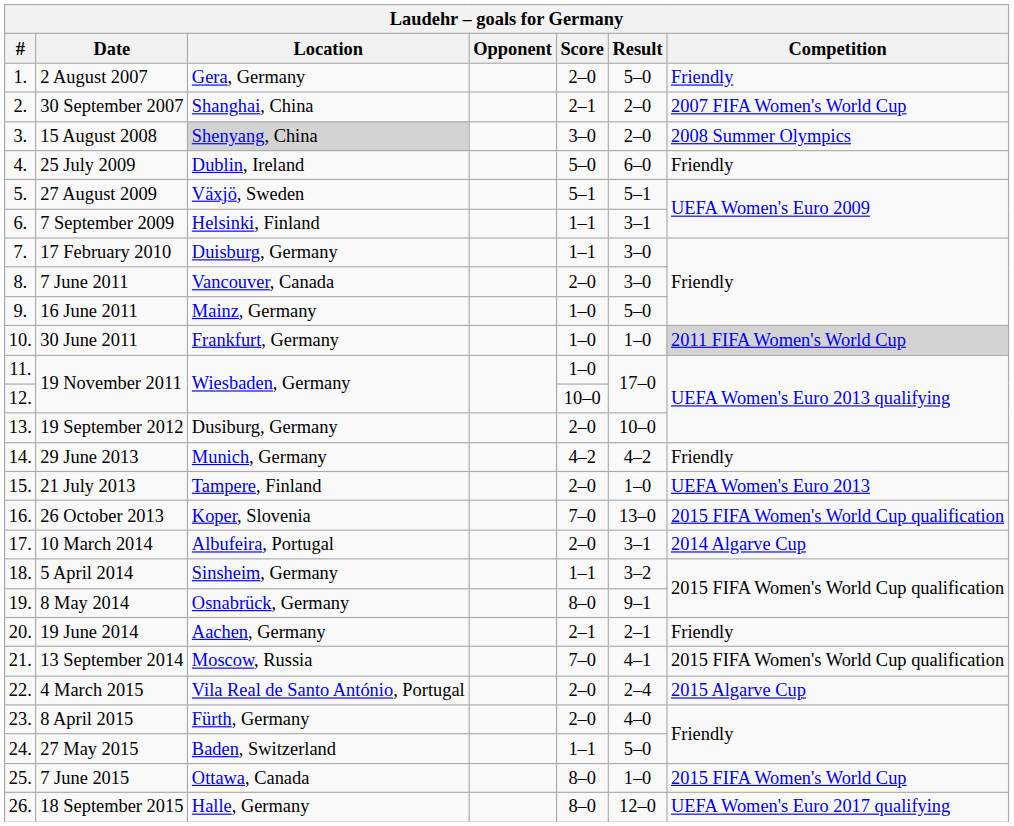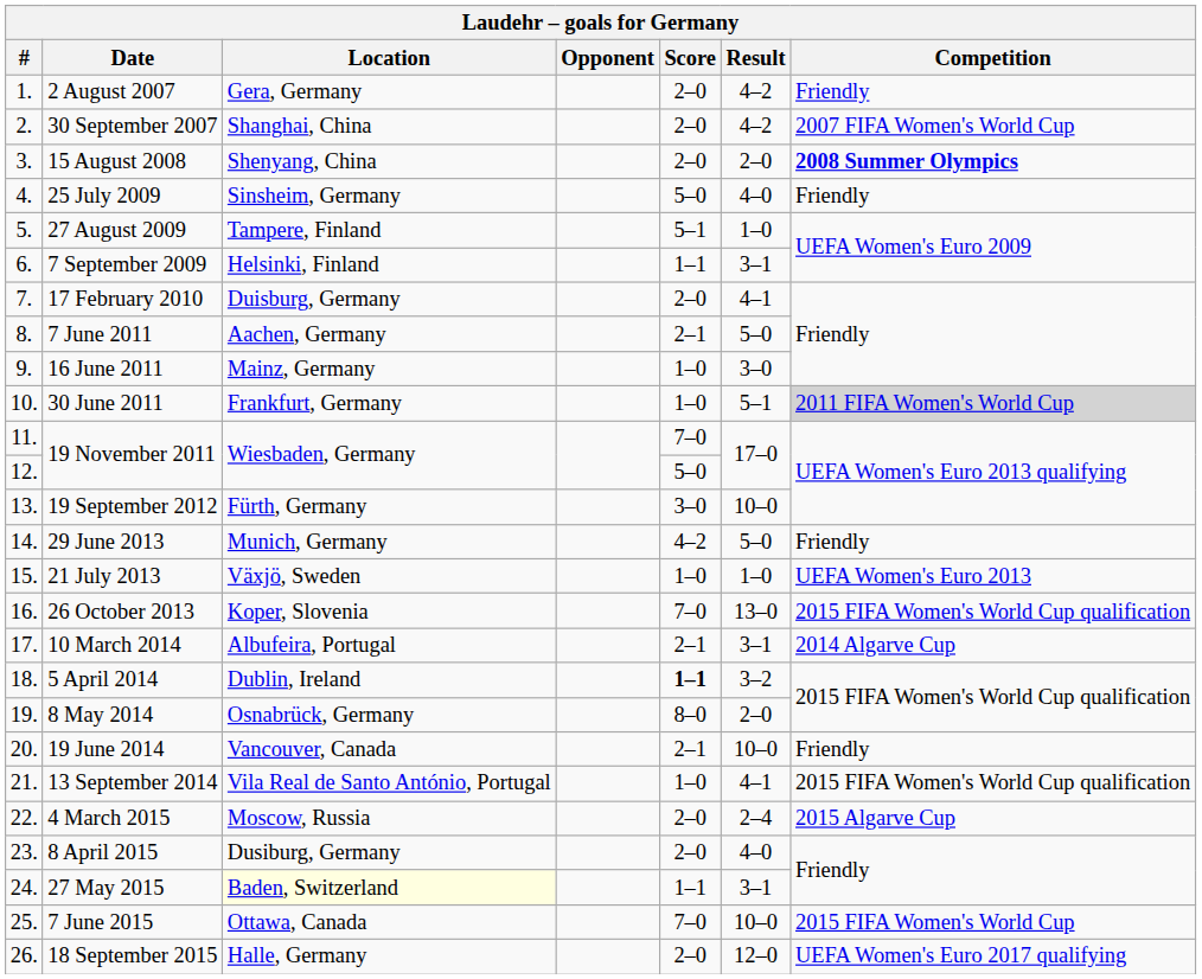 <table class="wikitable collapsible collapsed">
 <tr>
 <th colspan="7"><strong>Laudehr – goals for Germany</strong></th>
 </tr>
 <tr>
 <th>#</th>
 <th>Date</th>
 <th>Location</th>
 <th>Opponent</th>
 <th>Score</th>
 <th>Result</th>
 <th>Competition</th>
 </tr>
 <tr>
 <td align=center>1.</td>
 <td>2 August 2007</td>
 <td><a href='#'>Gera</a>, Germany</td>
 <td></td>
 <td align=center>2–0</td>
-<td align=center>5–0</td>
+<td align=center>4–2</td>
 <td><a href='#'>Friendly</a></td>
 </tr>
 <tr>
 <td align=center>2.</td>
 <td>30 September 2007</td>
 <td><a href='#'>Shanghai</a>, China</td>
 <td></td>
-<td align=center>2–1</td>
 <td align=center>2–0</td>
+<td align=center>4–2</td>
 <td><a href='#'>2007 FIFA Women's World Cup</a></td>
 </tr>
 <tr>
 <td align=center>3.</td>
 <td>15 August 2008</td>
-<td style="background: lightgrey;"><a href='#'>Shenyang</a>, China</td>
+<td><a href='#'>Shenyang</a>, China</td>
 <td></td>
-<td align=center>3–0</td>
 <td align=center>2–0</td>
-<td><a href='#'>2008 Summer Olympics</a></td>
+<td align=center>2–0</td>
+<td><strong><a href='#'>2008 Summer Olympics</a></strong></td>
 </tr>
 <tr>
 <td align=center>4.</td>
 <td>25 July 2009</td>
-<td><a href='#'>Dublin</a>, Ireland</td>
+<td><a href='#'>Sinsheim</a>, Germany</td>
 <td></td>
 <td align=center>5–0</td>
-<td align=center>6–0</td>
+<td align=center>4–0</td>
 <td>Friendly</td>
 </tr>
 <tr>
 <td align=center>5.</td>
 <td>27 August 2009</td>
-<td><a href='#'>Växjö</a>, Sweden</td>
+<td><a href='#'>Tampere</a>, Finland</td>
 <td></td>
 <td align=center>5–1</td>
-<td align=center>5–1</td>
+<td align=center>1–0</td>
 <td rowspan=2><a href='#'>UEFA Women's Euro 2009</a></td>
 </tr>
 <tr>
 <td align=center>6.</td>
 <td>7 September 2009</td>
 <td><a href='#'>Helsinki</a>, Finland</td>
 <td></td>
 <td align=center>1–1</td>
 <td align=center>3–1</td>
 </tr>
 <tr>
 <td align=center>7.</td>
 <td>17 February 2010</td>
 <td><a href='#'>Duisburg</a>, Germany</td>
 <td></td>
-<td align=center>1–1</td>
-<td align=center>3–0</td>
+<td align=center>2–0</td>
+<td align=center>4–1</td>
 <td rowspan=3>Friendly</td>
 </tr>
 <tr>
 <td align=center>8.</td>
 <td>7 June 2011</td>
-<td><a href='#'>Vancouver</a>, Canada</td>
+<td><a href='#'>Aachen</a>, Germany</td>
 <td></td>
-<td align=center>2–0</td>
-<td align=center>3–0</td>
+<td align=center>2–1</td>
+<td align=center>5–0</td>
 </tr>
 <tr>
 <td align=center>9.</td>
 <td>16 June 2011</td>
 <td><a href='#'>Mainz</a>, Germany</td>
 <td></td>
 <td align=center>1–0</td>
-<td align=center>5–0</td>
+<td align=center>3–0</td>
 </tr>
 <tr>
 <td align=center>10.</td>
 <td>30 June 2011</td>
 <td><a href='#'>Frankfurt</a>, Germany</td>
 <td></td>
 <td align=center>1–0</td>
-<td align=center>1–0</td>
+<td align=center>5–1</td>
 <td style="background: lightgrey;"><a href='#'>2011 FIFA Women's World Cup</a></td>
 </tr>
 <tr>
 <td align=center>11.</td>
 <td rowspan=2>19 November 2011</td>
 <td rowspan=2><a href='#'>Wiesbaden</a>, Germany</td>
 <td rowspan=2></td>
-<td align=center>1–0</td>
+<td align=center>7–0</td>
 <td align=center rowspan=2>17–0</td>
 <td rowspan=3><a href='#'>UEFA Women's Euro 2013 qualifying</a></td>
 </tr>
 <tr>
 <td align=center>12.</td>
-<td align=center>10–0</td>
+<td align=center>5–0</td>
 </tr>
 <tr>
 <td align=center>13.</td>
 <td>19 September 2012</td>
-<td>Dusiburg, Germany</td>
+<td><a href='#'>Fürth</a>, Germany</td>
 <td></td>
-<td align=center>2–0</td>
+<td align=center>3–0</td>
 <td align=center>10–0</td>
 </tr>
 <tr>
 <td align=center>14.</td>
 <td>29 June 2013</td>
 <td><a href='#'>Munich</a>, Germany</td>
 <td></td>
 <td align=center>4–2</td>
-<td align=center>4–2</td>
+<td align=center>5–0</td>
 <td>Friendly</td>
 </tr>
 <tr>
 <td align=center>15.</td>
 <td>21 July 2013</td>
-<td><a href='#'>Tampere</a>, Finland</td>
+<td><a href='#'>Växjö</a>, Sweden</td>
 <td></td>
-<td align=center>2–0</td>
+<td align=center>1–0</td>
 <td align=center>1–0</td>
 <td><a href='#'>UEFA Women's Euro 2013</a></td>
 </tr>
 <tr>
 <td align=center>16.</td>
 <td>26 October 2013</td>
 <td><a href='#'>Koper</a>, Slovenia</td>
 <td></td>
 <td align=center>7–0</td>
 <td align=center>13–0</td>
 <td><a href='#'>2015 FIFA Women's World Cup qualification</a></td>
 </tr>
 <tr>
 <td align=center>17.</td>
 <td>10 March 2014</td>
 <td><a href='#'>Albufeira</a>, Portugal</td>
 <td></td>
-<td align=center>2–0</td>
+<td align=center>2–1</td>
 <td align=center>3–1</td>
 <td><a href='#'>2014 Algarve Cup</a></td>
 </tr>
 <tr>
 <td align=center>18.</td>
 <td>5 April 2014</td>
-<td><a href='#'>Sinsheim</a>, Germany</td>
+<td><a href='#'>Dublin</a>, Ireland</td>
 <td></td>
-<td align=center>1–1</td>
+<td align=center><strong>1–1</strong></td>
 <td align=center>3–2</td>
 <td rowspan=2>2015 FIFA Women's World Cup qualification</td>
 </tr>
 <tr>
 <td align=center>19.</td>
 <td>8 May 2014</td>
 <td><a href='#'>Osnabrück</a>, Germany</td>
 <td></td>
 <td align=center>8–0</td>
-<td align=center>9–1</td>
+<td align=center>2–0</td>
 </tr>
 <tr>
 <td align=center>20.</td>
 <td>19 June 2014</td>
-<td><a href='#'>Aachen</a>, Germany</td>
+<td><a href='#'>Vancouver</a>, Canada</td>
 <td></td>
 <td align=center>2–1</td>
-<td align=center>2–1</td>
+<td align=center>10–0</td>
 <td>Friendly</td>
 </tr>
 <tr>
 <td align=center>21.</td>
 <td>13 September 2014</td>
-<td><a href='#'>Moscow</a>, Russia</td>
+<td><a href='#'>Vila Real de Santo António</a>, Portugal</td>
 <td></td>
-<td align=center>7–0</td>
+<td align=center>1–0</td>
 <td align=center>4–1</td>
 <td>2015 FIFA Women's World Cup qualification</td>
 </tr>
 <tr>
 <td align=center>22.</td>
 <td>4 March 2015</td>
-<td><a href='#'>Vila Real de Santo António</a>, Portugal</td>
+<td><a href='#'>Moscow</a>, Russia</td>
 <td></td>
 <td align=center>2–0</td>
 <td align=center>2–4</td>
 <td><a href='#'>2015 Algarve Cup</a></td>
 </tr>
 <tr>
 <td align=center>23.</td>
 <td>8 April 2015</td>
-<td><a href='#'>Fürth</a>, Germany</td>
+<td>Dusiburg, Germany</td>
 <td></td>
 <td align=center>2–0</td>
 <td align=center>4–0</td>
 <td rowspan=2>Friendly</td>
 </tr>
 <tr>
 <td align=center>24.</td>
 <td>27 May 2015</td>
-<td><a href='#'>Baden</a>, Switzerland</td>
+<td style="background: lightyellow;"><a href='#'>Baden</a>, Switzerland</td>
 <td></td>
 <td align=center>1–1</td>
-<td align=center>5–0</td>
+<td align=center>3–1</td>
 </tr>
 <tr>
 <td align=center>25.</td>
 <td>7 June 2015</td>
 <td><a href='#'>Ottawa</a>, Canada</td>
 <td></td>
-<td align=center>8–0</td>
-<td align=center>1–0</td>
+<td align=center>7–0</td>
+<td align=center>10–0</td>
 <td><a href='#'>2015 FIFA Women's World Cup</a></td>
 </tr>
 <tr>
 <td align=center>26.</td>
 <td>18 September 2015</td>
 <td><a href='#'>Halle</a>, Germany</td>
 <td></td>
-<td align=center>8–0</td>
+<td align=center>2–0</td>
 <td align=center>12–0</td>
 <td><a href='#'>UEFA Women's Euro 2017 qualifying</a></td>
 </tr>
 </table>
